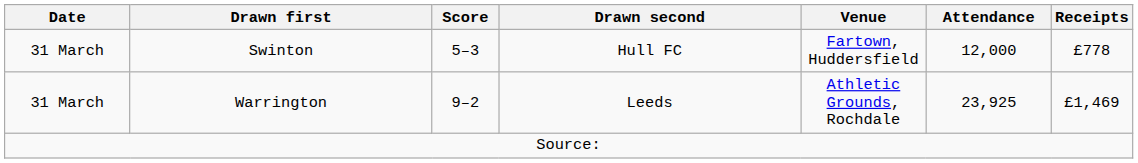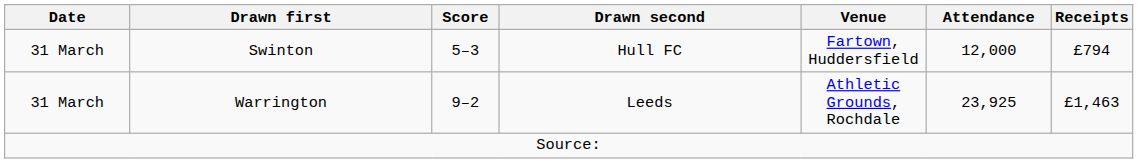 <table class="wikitable" style="text-align: center">
 <tr>
 <th width=100>Date</th>
 <th width=250>Drawn first</th>
 <th width=50>Score</th>
 <th width=250>Drawn second</th>
 <th width=100>Venue</th>
 <th width=100>Attendance</th>
 <th width=50>Receipts</th>
 </tr>
 <tr>
 <td>31 March</td>
 <td>Swinton</td>
 <td>5–3</td>
 <td>Hull FC</td>
 <td><a href='#'>Fartown</a>, Huddersfield</td>
 <td>12,000</td>
-<td>£778</td>
+<td>£794</td>
 </tr>
 <tr>
 <td>31 March</td>
 <td>Warrington</td>
 <td>9–2</td>
 <td>Leeds</td>
 <td><a href='#'>Athletic Grounds</a>, Rochdale</td>
 <td>23,925</td>
-<td>£1,469</td>
+<td>£1,463</td>
 </tr>
 <tr>
 <td colspan="7">Source:</td>
 </tr>
 </table>
